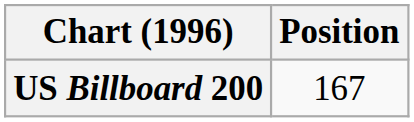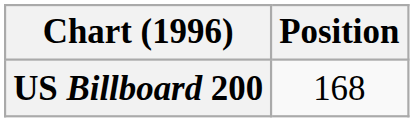 <table class="wikitable plainrowheaders" style="text-align:center">
 <tr>
 <th scope="col">Chart (1996)</th>
 <th scope="col">Position</th>
 </tr>
 <tr>
 <th scope="row">US <em>Billboard</em> 200</th>
-<td>167</td>
+<td>168</td>
 </tr>
 </table>
